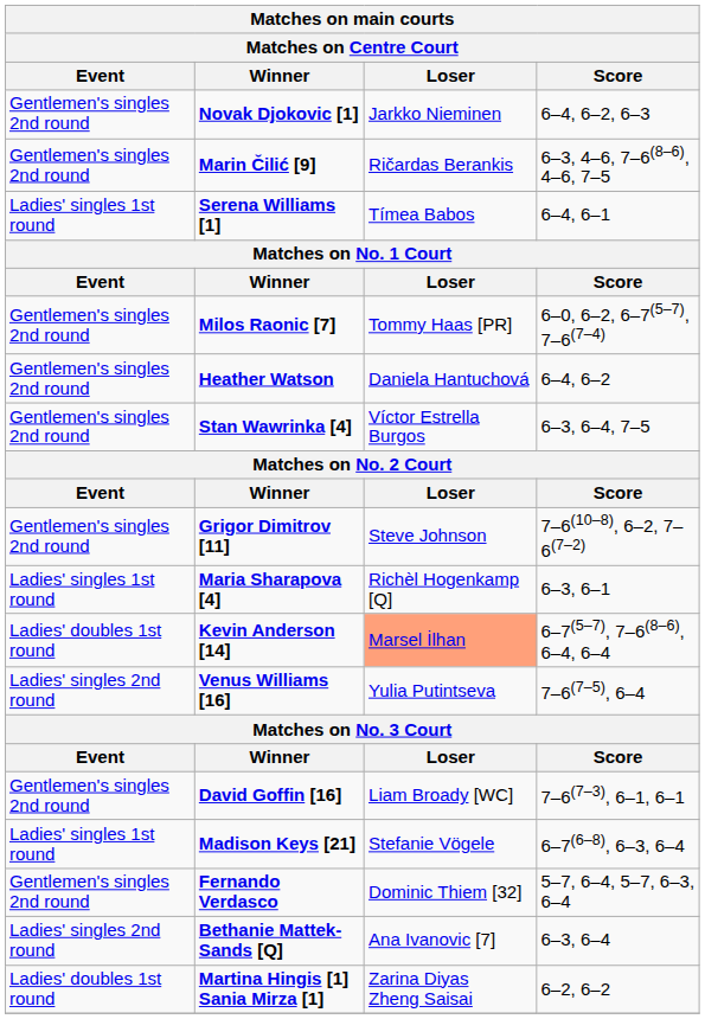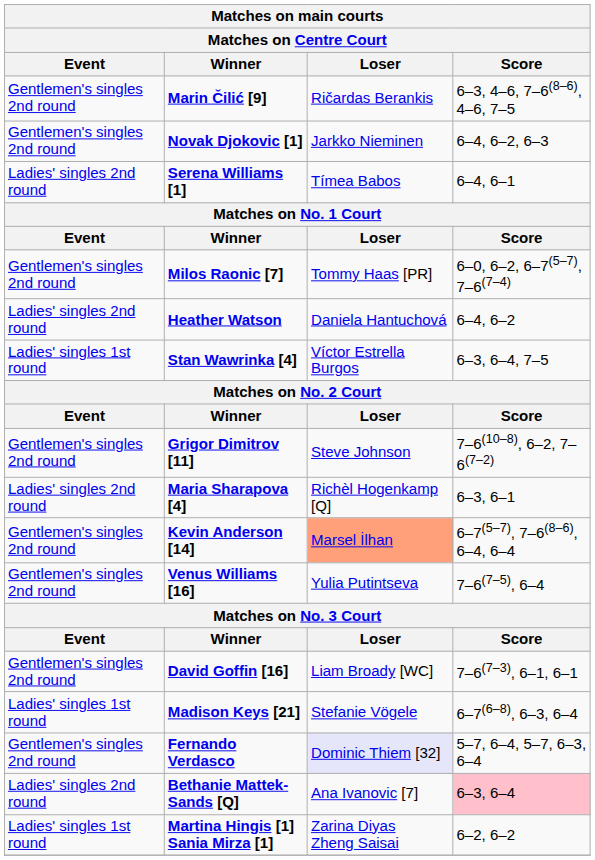 <table class="wikitable collapsible uncollapsed" style="margin:auto;">
 <tr>
 <th colspan="4" style="white-space:nowrap;">Matches on main courts</th>
 </tr>
 <tr>
 <th colspan="4"><strong>Matches on <a href='#'>Centre Court</a></strong></th>
 </tr>
 <tr>
 <th width=250>Event</th>
 <th width=220>Winner</th>
 <th width=220>Loser</th>
 <th width=250>Score</th>
 </tr>
 <tr>
 <td><a href='#'>Gentlemen's singles 2nd round</a></td>
+<td><strong> <a href='#'>Marin Čilić</a> [9]</strong></td>
+<td> <a href='#'>Ričardas Berankis</a></td>
+<td>6–3, 4–6, 7–6<sup>(8–6)</sup>, 4–6, 7–5</td>
+</tr>
+<tr>
+<td><a href='#'>Gentlemen's singles 2nd round</a></td>
 <td><strong> <a href='#'>Novak Djokovic</a> [1]</strong></td>
 <td> <a href='#'>Jarkko Nieminen</a></td>
 <td>6–4, 6–2, 6–3</td>
 </tr>
 <tr>
-<td><a href='#'>Gentlemen's singles 2nd round</a></td>
-<td><strong> <a href='#'>Marin Čilić</a> [9]</strong></td>
-<td> <a href='#'>Ričardas Berankis</a></td>
-<td>6–3, 4–6, 7–6<sup>(8–6)</sup>, 4–6, 7–5</td>
-</tr>
-<tr>
-<td><a href='#'>Ladies' singles 1st round</a></td>
+<td><a href='#'>Ladies' singles 2nd round</a></td>
 <td><strong> <a href='#'>Serena Williams</a> [1]</strong></td>
 <td> <a href='#'>Tímea Babos</a></td>
 <td>6–4, 6–1</td>
 </tr>
 <tr>
 <th colspan="4"><strong>Matches on <a href='#'>No. 1 Court</a></strong></th>
 </tr>
 <tr>
 <th width=250>Event</th>
 <th width=220>Winner</th>
 <th width=220>Loser</th>
 <th width=220>Score</th>
 </tr>
 <tr>
 <td><a href='#'>Gentlemen's singles 2nd round</a></td>
 <td><strong> <a href='#'>Milos Raonic</a> [7]</strong></td>
 <td> <a href='#'>Tommy Haas</a> [PR]</td>
 <td>6–0, 6–2, 6–7<sup>(5–7)</sup>, 7–6<sup>(7–4)</sup></td>
 </tr>
 <tr>
-<td><a href='#'>Gentlemen's singles 2nd round</a></td>
+<td><a href='#'>Ladies' singles 2nd round</a></td>
 <td><strong> <a href='#'>Heather Watson</a></strong></td>
 <td> <a href='#'>Daniela Hantuchová</a></td>
 <td>6–4, 6–2</td>
 </tr>
 <tr>
-<td><a href='#'>Gentlemen's singles 2nd round</a></td>
+<td><a href='#'>Ladies' singles 1st round</a></td>
 <td><strong> <a href='#'>Stan Wawrinka</a> [4]</strong></td>
 <td> <a href='#'>Víctor Estrella Burgos</a></td>
 <td>6–3, 6–4, 7–5</td>
 </tr>
 <tr>
 <th colspan="4"><strong>Matches on <a href='#'>No. 2 Court</a></strong></th>
 </tr>
 <tr>
 <th width=250>Event</th>
 <th width=220>Winner</th>
 <th width=220>Loser</th>
 <th width=220>Score</th>
 </tr>
 <tr>
 <td><a href='#'>Gentlemen's singles 2nd round</a></td>
 <td><strong> <a href='#'>Grigor Dimitrov</a> [11]</strong></td>
 <td> <a href='#'>Steve Johnson</a></td>
 <td>7–6<sup>(10–8)</sup>, 6–2, 7–6<sup>(7–2)</sup></td>
 </tr>
 <tr>
-<td><a href='#'>Ladies' singles 1st round</a></td>
+<td><a href='#'>Ladies' singles 2nd round</a></td>
 <td><strong> <a href='#'>Maria Sharapova</a> [4]</strong></td>
 <td> <a href='#'>Richèl Hogenkamp</a> [Q]</td>
 <td>6–3, 6–1</td>
 </tr>
 <tr>
-<td><a href='#'>Ladies' doubles 1st round</a></td>
+<td><a href='#'>Gentlemen's singles 2nd round</a></td>
 <td><strong> <a href='#'>Kevin Anderson</a> [14]</strong></td>
 <td style="background: lightsalmon;"> <a href='#'>Marsel İlhan</a></td>
 <td>6–7<sup>(5–7)</sup>, 7–6<sup>(8–6)</sup>, 6–4, 6–4</td>
 </tr>
 <tr>
-<td><a href='#'>Ladies' singles 2nd round</a></td>
+<td><a href='#'>Gentlemen's singles 2nd round</a></td>
 <td><strong> <a href='#'>Venus Williams</a> [16]</strong></td>
 <td> <a href='#'>Yulia Putintseva</a></td>
 <td>7–6<sup>(7–5)</sup>, 6–4</td>
 </tr>
 <tr>
 <th colspan="4"><strong>Matches on <a href='#'>No. 3 Court</a></strong></th>
 </tr>
 <tr>
 <th width=250>Event</th>
 <th width=220>Winner</th>
 <th width=220>Loser</th>
 <th width=220>Score</th>
 </tr>
 <tr>
 <td><a href='#'>Gentlemen's singles 2nd round</a></td>
 <td><strong> <a href='#'>David Goffin</a> [16]</strong></td>
 <td> <a href='#'>Liam Broady</a> [WC]</td>
 <td>7–6<sup>(7–3)</sup>, 6–1, 6–1</td>
 </tr>
 <tr>
 <td><a href='#'>Ladies' singles 1st round</a></td>
 <td><strong> <a href='#'>Madison Keys</a> [21]</strong></td>
 <td> <a href='#'>Stefanie Vögele</a></td>
 <td>6–7<sup>(6–8)</sup>, 6–3, 6–4</td>
 </tr>
 <tr>
 <td><a href='#'>Gentlemen's singles 2nd round</a></td>
 <td><strong> <a href='#'>Fernando Verdasco</a></strong></td>
-<td> <a href='#'>Dominic Thiem</a> [32]</td>
+<td style="background: lavender;"> <a href='#'>Dominic Thiem</a> [32]</td>
 <td>5–7, 6–4, 5–7, 6–3, 6–4</td>
 </tr>
 <tr>
 <td><a href='#'>Ladies' singles 2nd round</a></td>
 <td><strong> <a href='#'>Bethanie Mattek-Sands</a> [Q]</strong></td>
 <td> <a href='#'>Ana Ivanovic</a> [7]</td>
-<td>6–3, 6–4</td>
+<td style="background: pink;">6–3, 6–4</td>
 </tr>
 <tr>
-<td><a href='#'>Ladies' doubles 1st round</a></td>
+<td><a href='#'>Ladies' singles 1st round</a></td>
 <td><strong> <a href='#'>Martina Hingis</a> [1] <br>  <a href='#'>Sania Mirza</a> [1]</strong></td>
 <td> <a href='#'>Zarina Diyas</a> <br>  <a href='#'>Zheng Saisai</a></td>
 <td>6–2, 6–2</td>
 </tr>
 <tr>
 </tr>
 </table>
